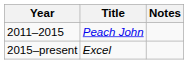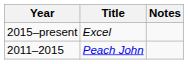 <table class="wikitable">
 <tr>
 <th>Year</th>
 <th>Title</th>
 <th>Notes</th>
 </tr>
 <tr>
+<td>2015–present</td>
+<td><em>Excel</em></td>
+<td></td>
+</tr>
+<tr>
 <td>2011–2015</td>
 <td><em><a href='#'>Peach John</a></em></td>
 <td></td>
 </tr>
-<tr>
-<td>2015–present</td>
-<td><em>Excel</em></td>
-<td></td>
-</tr>
 </table>
